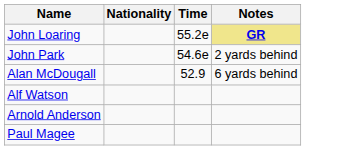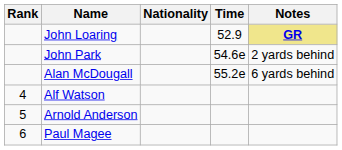 <table class="wikitable sortable" style=" text-align:center">
 <tr>
+<th>Rank</th>
 <th>Name</th>
 <th>Nationality</th>
 <th>Time</th>
 <th>Notes</th>
 </tr>
 <tr>
+<td></td>
 <td align=left><a href='#'>John Loaring</a></td>
 <td align=left></td>
-<td>55.2e</td>
+<td>52.9</td>
 <td style="background: khaki;"><strong><a href='#'>GR</a></strong></td>
 </tr>
 <tr>
+<td></td>
 <td align=left><a href='#'>John Park</a></td>
 <td align=left></td>
 <td>54.6e</td>
 <td>2 yards behind</td>
 </tr>
 <tr>
+<td></td>
 <td align=left><a href='#'>Alan McDougall</a></td>
 <td align=left></td>
-<td>52.9</td>
+<td>55.2e</td>
 <td>6 yards behind</td>
 </tr>
 <tr>
+<td>4</td>
 <td align=left><a href='#'>Alf Watson</a></td>
 <td align=left></td>
 <td></td>
 <td></td>
 </tr>
 <tr>
+<td>5</td>
 <td align=left><a href='#'>Arnold Anderson</a></td>
 <td align=left></td>
 <td></td>
 <td></td>
 </tr>
 <tr>
+<td>6</td>
 <td align=left><a href='#'>Paul Magee</a></td>
 <td align=left></td>
 <td></td>
 <td></td>
 </tr>
 </table>
